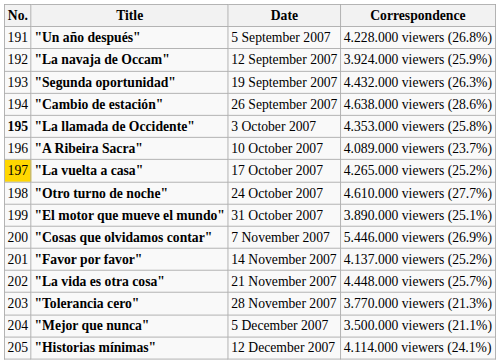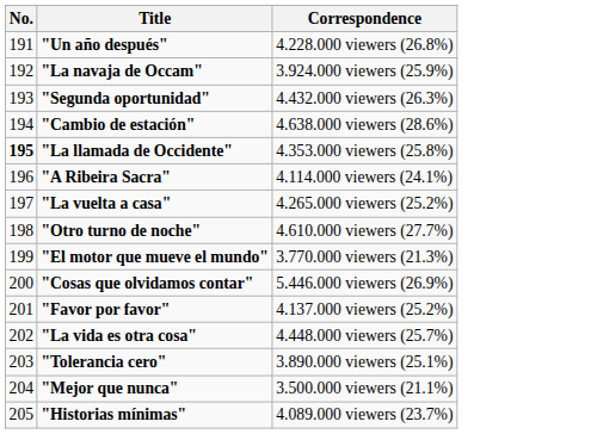 <table class="sortable wikitable" style="font-size:97%">
 <tr>
 <th>No.</th>
 <th>Title</th>
-<th>Date</th>
 <th>Correspondence</th>
 </tr>
 <tr>
 <td>191</td>
 <td><strong>"Un año después"</strong></td>
-<td>5 September 2007</td>
 <td>4.228.000 viewers (26.8%)</td>
 </tr>
 <tr>
 <td>192</td>
 <td><strong>"La navaja de Occam"</strong></td>
-<td>12 September 2007</td>
 <td>3.924.000 viewers (25.9%)</td>
 </tr>
 <tr>
 <td>193</td>
 <td><strong>"Segunda oportunidad"</strong></td>
-<td>19 September 2007</td>
 <td>4.432.000 viewers (26.3%)</td>
 </tr>
 <tr>
 <td>194</td>
 <td><strong>"Cambio de estación"</strong></td>
-<td>26 September 2007</td>
 <td>4.638.000 viewers (28.6%)</td>
 </tr>
 <tr>
 <td><strong>195</strong></td>
 <td><strong>"La llamada de Occidente"</strong></td>
-<td>3 October 2007</td>
 <td>4.353.000 viewers (25.8%)</td>
 </tr>
 <tr>
 <td>196</td>
 <td><strong>"A Ribeira Sacra"</strong></td>
-<td>10 October 2007</td>
-<td>4.089.000 viewers (23.7%)</td>
+<td>4.114.000 viewers (24.1%)</td>
 </tr>
 <tr>
-<td style="background: gold;">197</td>
+<td>197</td>
 <td><strong>"La vuelta a casa"</strong></td>
-<td>17 October 2007</td>
 <td>4.265.000 viewers (25.2%)</td>
 </tr>
 <tr>
 <td>198</td>
 <td><strong>"Otro turno de noche"</strong></td>
-<td>24 October 2007</td>
 <td>4.610.000 viewers (27.7%)</td>
 </tr>
 <tr>
 <td>199</td>
 <td><strong>"El motor que mueve el mundo"</strong></td>
-<td>31 October 2007</td>
-<td>3.890.000 viewers (25.1%)</td>
+<td>3.770.000 viewers (21.3%)</td>
 </tr>
 <tr>
 <td>200</td>
 <td><strong>"Cosas que olvidamos contar"</strong></td>
-<td>7 November 2007</td>
 <td>5.446.000 viewers (26.9%)</td>
 </tr>
 <tr>
 <td>201</td>
 <td><strong>"Favor por favor"</strong></td>
-<td>14 November 2007</td>
 <td>4.137.000 viewers (25.2%)</td>
 </tr>
 <tr>
 <td>202</td>
 <td><strong>"La vida es otra cosa"</strong></td>
-<td>21 November 2007</td>
 <td>4.448.000 viewers (25.7%)</td>
 </tr>
 <tr>
 <td>203</td>
 <td><strong>"Tolerancia cero"</strong></td>
-<td>28 November 2007</td>
-<td>3.770.000 viewers (21.3%)</td>
+<td>3.890.000 viewers (25.1%)</td>
 </tr>
 <tr>
 <td>204</td>
 <td><strong>"Mejor que nunca"</strong></td>
-<td>5 December 2007</td>
 <td>3.500.000 viewers (21.1%)</td>
 </tr>
 <tr>
 <td>205</td>
 <td><strong>"Historias mínimas"</strong></td>
-<td>12 December 2007</td>
-<td>4.114.000 viewers (24.1%)</td>
+<td>4.089.000 viewers (23.7%)</td>
 </tr>
 </table>
